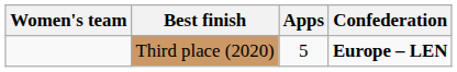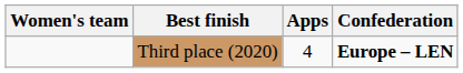 <table class="wikitable" style="text-align: center; font-size: 90%; margin-left: 1em;">
 <tr>
 <th>Women's team</th>
 <th>Best finish</th>
 <th>Apps</th>
 <th>Confederation</th>
 </tr>
 <tr>
 <td style="text-align: left;"></td>
 <td style="background-color: #cc9966; text-align: left;">Third place (2020)</td>
-<td>5</td>
+<td>4</td>
 <td><strong>Europe – LEN</strong></td>
 </tr>
 </table>
